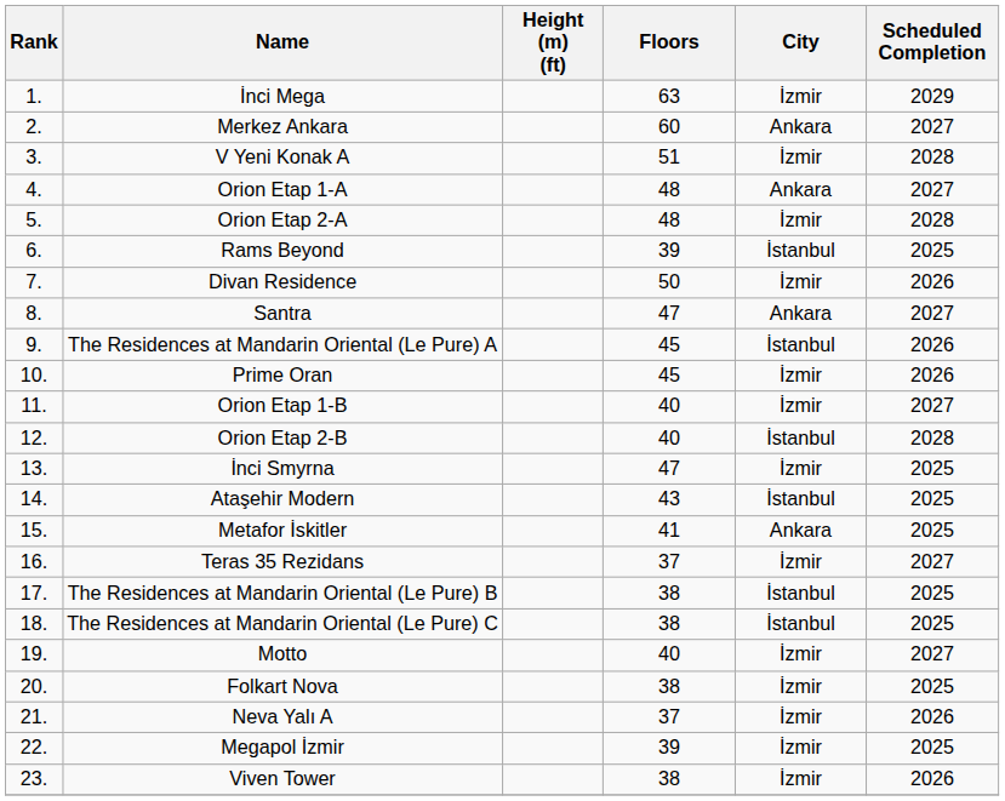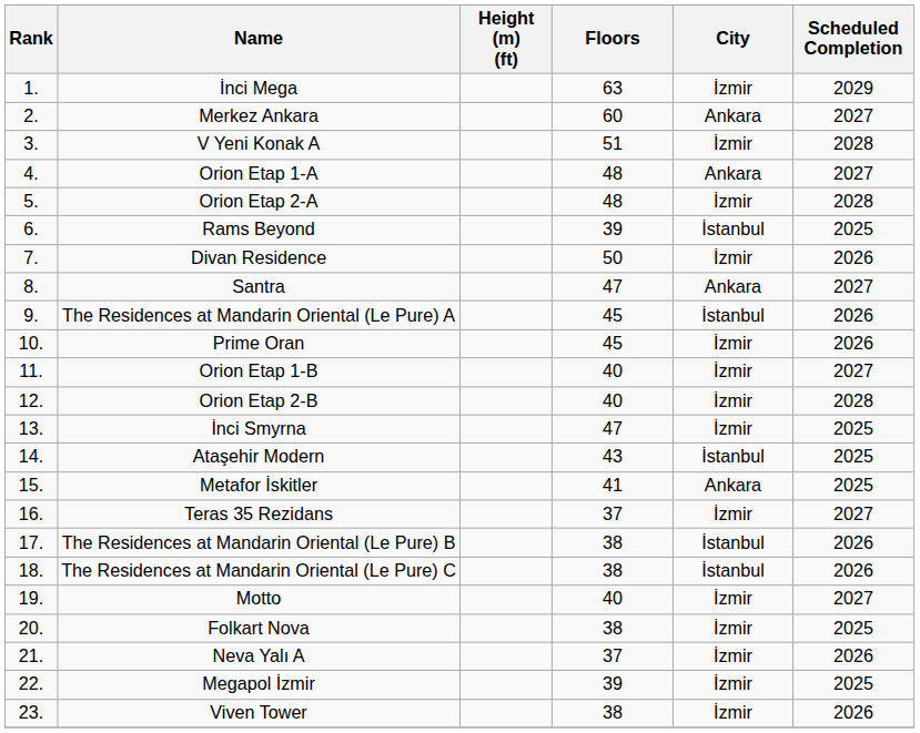 <table class="wikitable sortable">
 <tr>
 <th>Rank</th>
 <th>Name</th>
 <th width="75">Height (m) <br> (ft)</th>
 <th width="100">Floors</th>
 <th width="100">City</th>
 <th width="100">Scheduled Completion</th>
 </tr>
 <tr>
 <td align="center">1.</td>
 <td align="center">İnci Mega</td>
 <td align="center"></td>
 <td align="center">63</td>
 <td align="center">İzmir</td>
 <td align="center">2029</td>
 </tr>
 <tr>
 <td align="center">2.</td>
 <td align="center">Merkez Ankara</td>
 <td align="center"></td>
 <td align="center">60</td>
 <td align="center">Ankara</td>
 <td align="center">2027</td>
 </tr>
 <tr>
 <td align="center">3.</td>
 <td align="center">V Yeni Konak A</td>
 <td align="center"></td>
 <td align="center">51</td>
 <td align="center">İzmir</td>
 <td align="center">2028</td>
 </tr>
 <tr>
 <td align="center">4.</td>
 <td align="center">Orion Etap 1-A</td>
 <td align="center"></td>
 <td align="center">48</td>
 <td align="center">Ankara</td>
 <td align="center">2027</td>
 </tr>
 <tr>
 <td align="center">5.</td>
 <td align="center">Orion Etap 2-A</td>
 <td align="center"></td>
 <td align="center">48</td>
 <td align="center">İzmir</td>
 <td align="center">2028</td>
 </tr>
 <tr>
 <td align="center">6.</td>
 <td align="center">Rams Beyond</td>
 <td align="center"></td>
 <td align="center">39</td>
 <td align="center">İstanbul</td>
 <td align="center">2025</td>
 </tr>
 <tr>
 <td align="center">7.</td>
 <td align="center">Divan Residence</td>
 <td align="center"></td>
 <td align="center">50</td>
 <td align="center">İzmir</td>
 <td align="center">2026</td>
 </tr>
 <tr>
 <td align="center">8.</td>
 <td align="center">Santra</td>
 <td align="center"></td>
 <td align="center">47</td>
 <td align="center">Ankara</td>
 <td align="center">2027</td>
 </tr>
 <tr>
 <td align="center">9.</td>
 <td align="center">The Residences at Mandarin Oriental (Le Pure) A</td>
 <td align="center"></td>
 <td align="center">45</td>
 <td align="center">İstanbul</td>
 <td align="center">2026</td>
 </tr>
 <tr>
 <td align="center">10.</td>
 <td align="center">Prime Oran</td>
 <td align="center"></td>
 <td align="center">45</td>
 <td align="center">İzmir</td>
 <td align="center">2026</td>
 </tr>
 <tr>
 <td align="center">11.</td>
 <td align="center">Orion Etap 1-B</td>
 <td align="center"></td>
 <td align="center">40</td>
 <td align="center">İzmir</td>
 <td align="center">2027</td>
 </tr>
 <tr>
 <td align="center">12.</td>
 <td align="center">Orion Etap 2-B</td>
 <td align="center"></td>
 <td align="center">40</td>
-<td align="center">İstanbul</td>
+<td align="center">İzmir</td>
 <td align="center">2028</td>
 </tr>
 <tr>
 <td align="center">13.</td>
 <td align="center">İnci Smyrna</td>
 <td align="center"></td>
 <td align="center">47</td>
 <td align="center">İzmir</td>
 <td align="center">2025</td>
 </tr>
 <tr>
 <td align="center">14.</td>
 <td align="center">Ataşehir Modern</td>
 <td align="center"></td>
 <td align="center">43</td>
 <td align="center">İstanbul</td>
 <td align="center">2025</td>
 </tr>
 <tr>
 <td align="center">15.</td>
 <td align="center">Metafor İskitler</td>
 <td align="center"></td>
 <td align="center">41</td>
 <td align="center">Ankara</td>
 <td align="center">2025</td>
 </tr>
 <tr>
 <td align="center">16.</td>
 <td align="center">Teras 35 Rezidans</td>
 <td align="center"></td>
 <td align="center">37</td>
 <td align="center">İzmir</td>
 <td align="center">2027</td>
 </tr>
 <tr>
 <td align="center">17.</td>
 <td align="center">The Residences at Mandarin Oriental (Le Pure) B</td>
 <td align="center"></td>
 <td align="center">38</td>
 <td align="center">İstanbul</td>
-<td align="center">2025</td>
+<td align="center">2026</td>
 </tr>
 <tr>
 <td align="center">18.</td>
 <td align="center">The Residences at Mandarin Oriental (Le Pure) C</td>
 <td align="center"></td>
 <td align="center">38</td>
 <td align="center">İstanbul</td>
-<td align="center">2025</td>
+<td align="center">2026</td>
 </tr>
 <tr>
 <td align="center">19.</td>
 <td align="center">Motto</td>
 <td align="center"></td>
 <td align="center">40</td>
 <td align="center">İzmir</td>
 <td align="center">2027</td>
 </tr>
 <tr>
 <td align="center">20.</td>
 <td align="center">Folkart Nova</td>
 <td align="center"></td>
 <td align="center">38</td>
 <td align="center">İzmir</td>
 <td align="center">2025</td>
 </tr>
 <tr>
 <td align="center">21.</td>
 <td align="center">Neva Yalı A</td>
 <td align="center"></td>
 <td align="center">37</td>
 <td align="center">İzmir</td>
 <td align="center">2026</td>
 </tr>
 <tr>
 <td align="center">22.</td>
 <td align="center">Megapol İzmir</td>
 <td align="center"></td>
 <td align="center">39</td>
 <td align="center">İzmir</td>
 <td align="center">2025</td>
 </tr>
 <tr>
 <td align="center">23.</td>
 <td align="center">Viven Tower</td>
 <td align="center"></td>
 <td align="center">38</td>
 <td align="center">İzmir</td>
 <td align="center">2026</td>
 </tr>
 <tr>
 </tr>
 </table>
